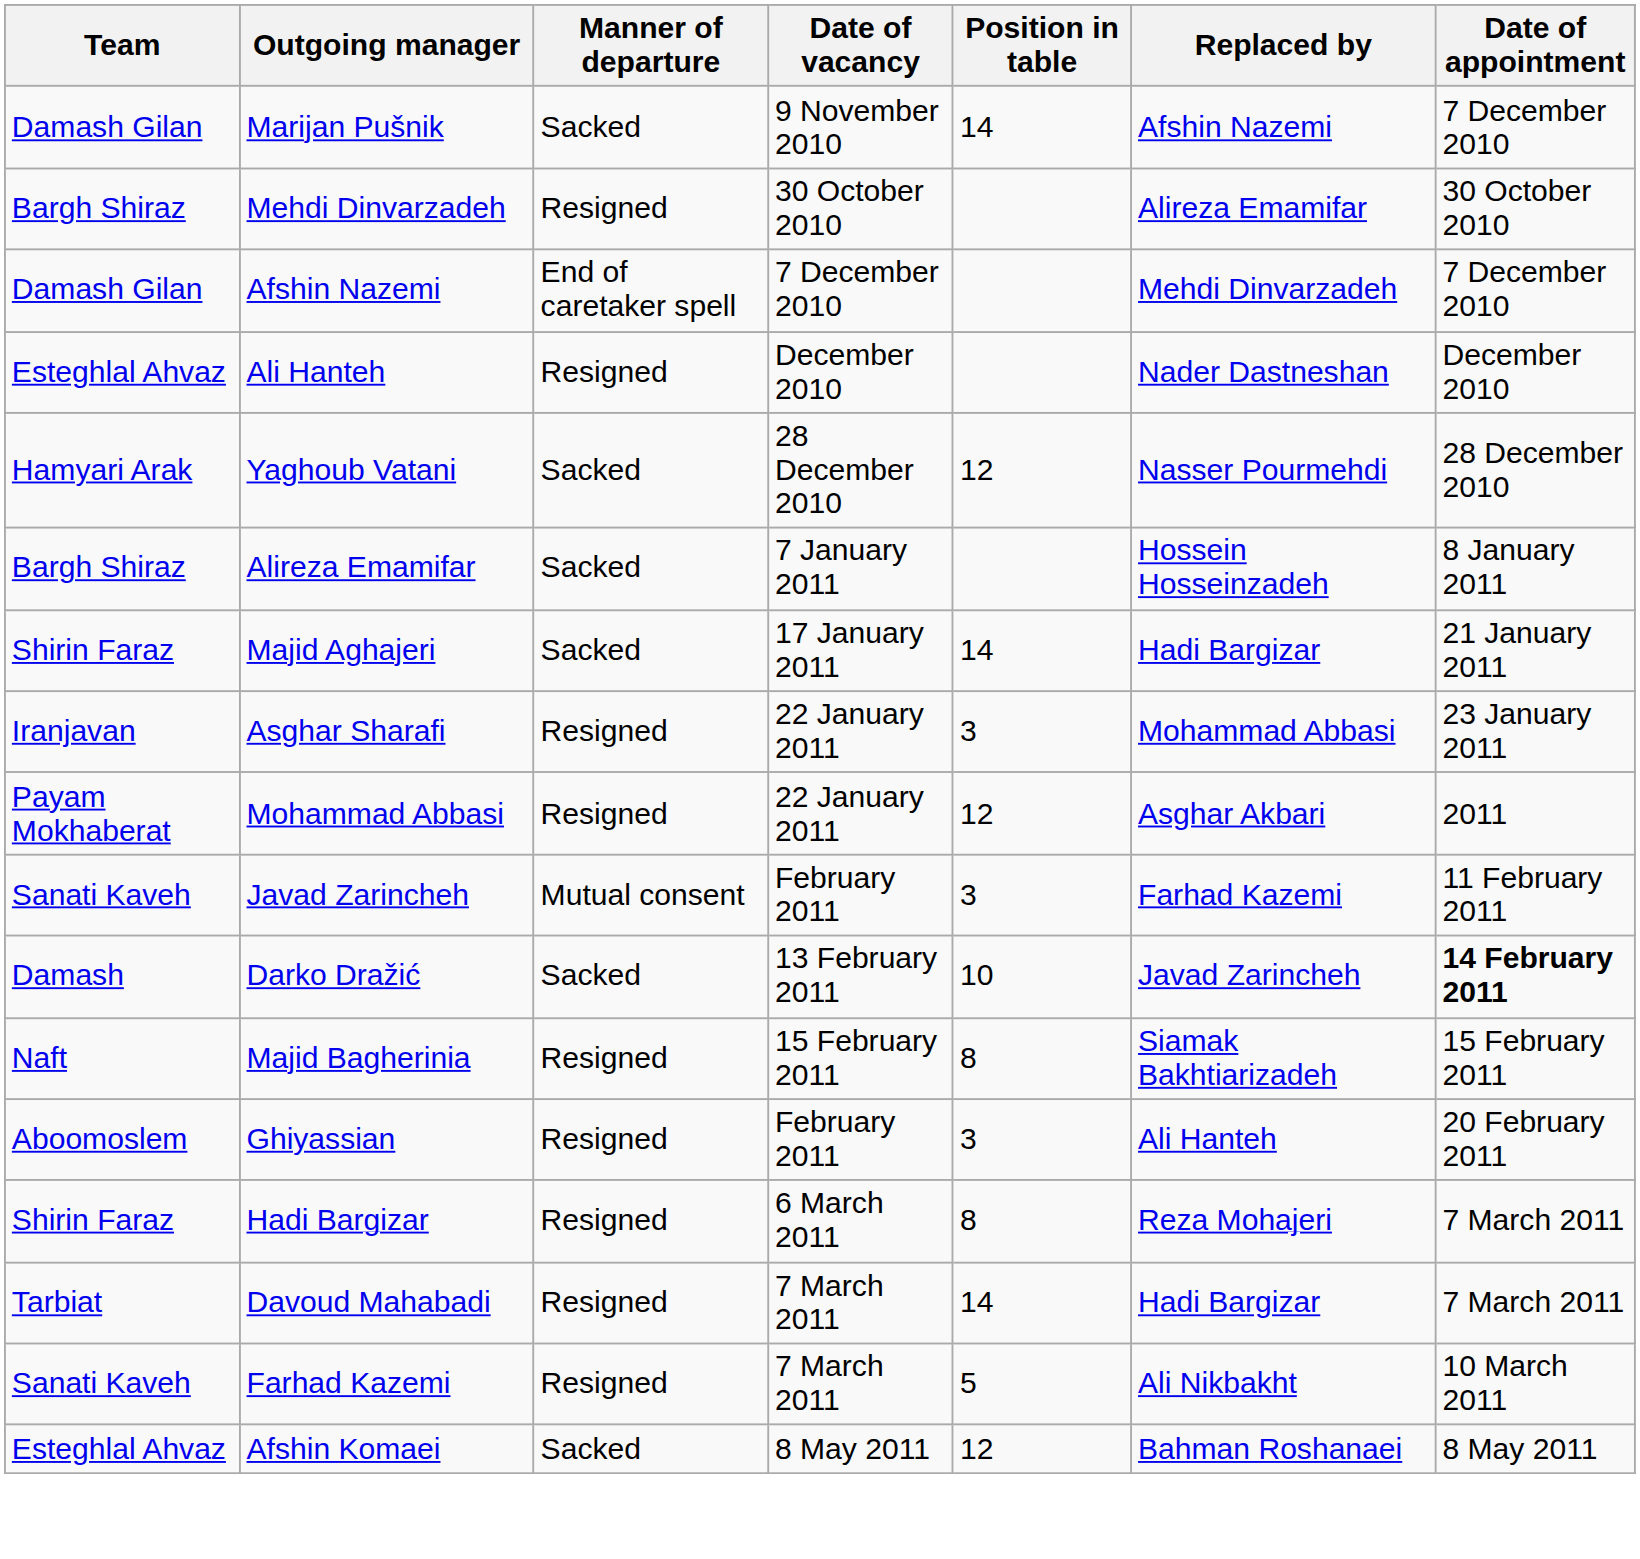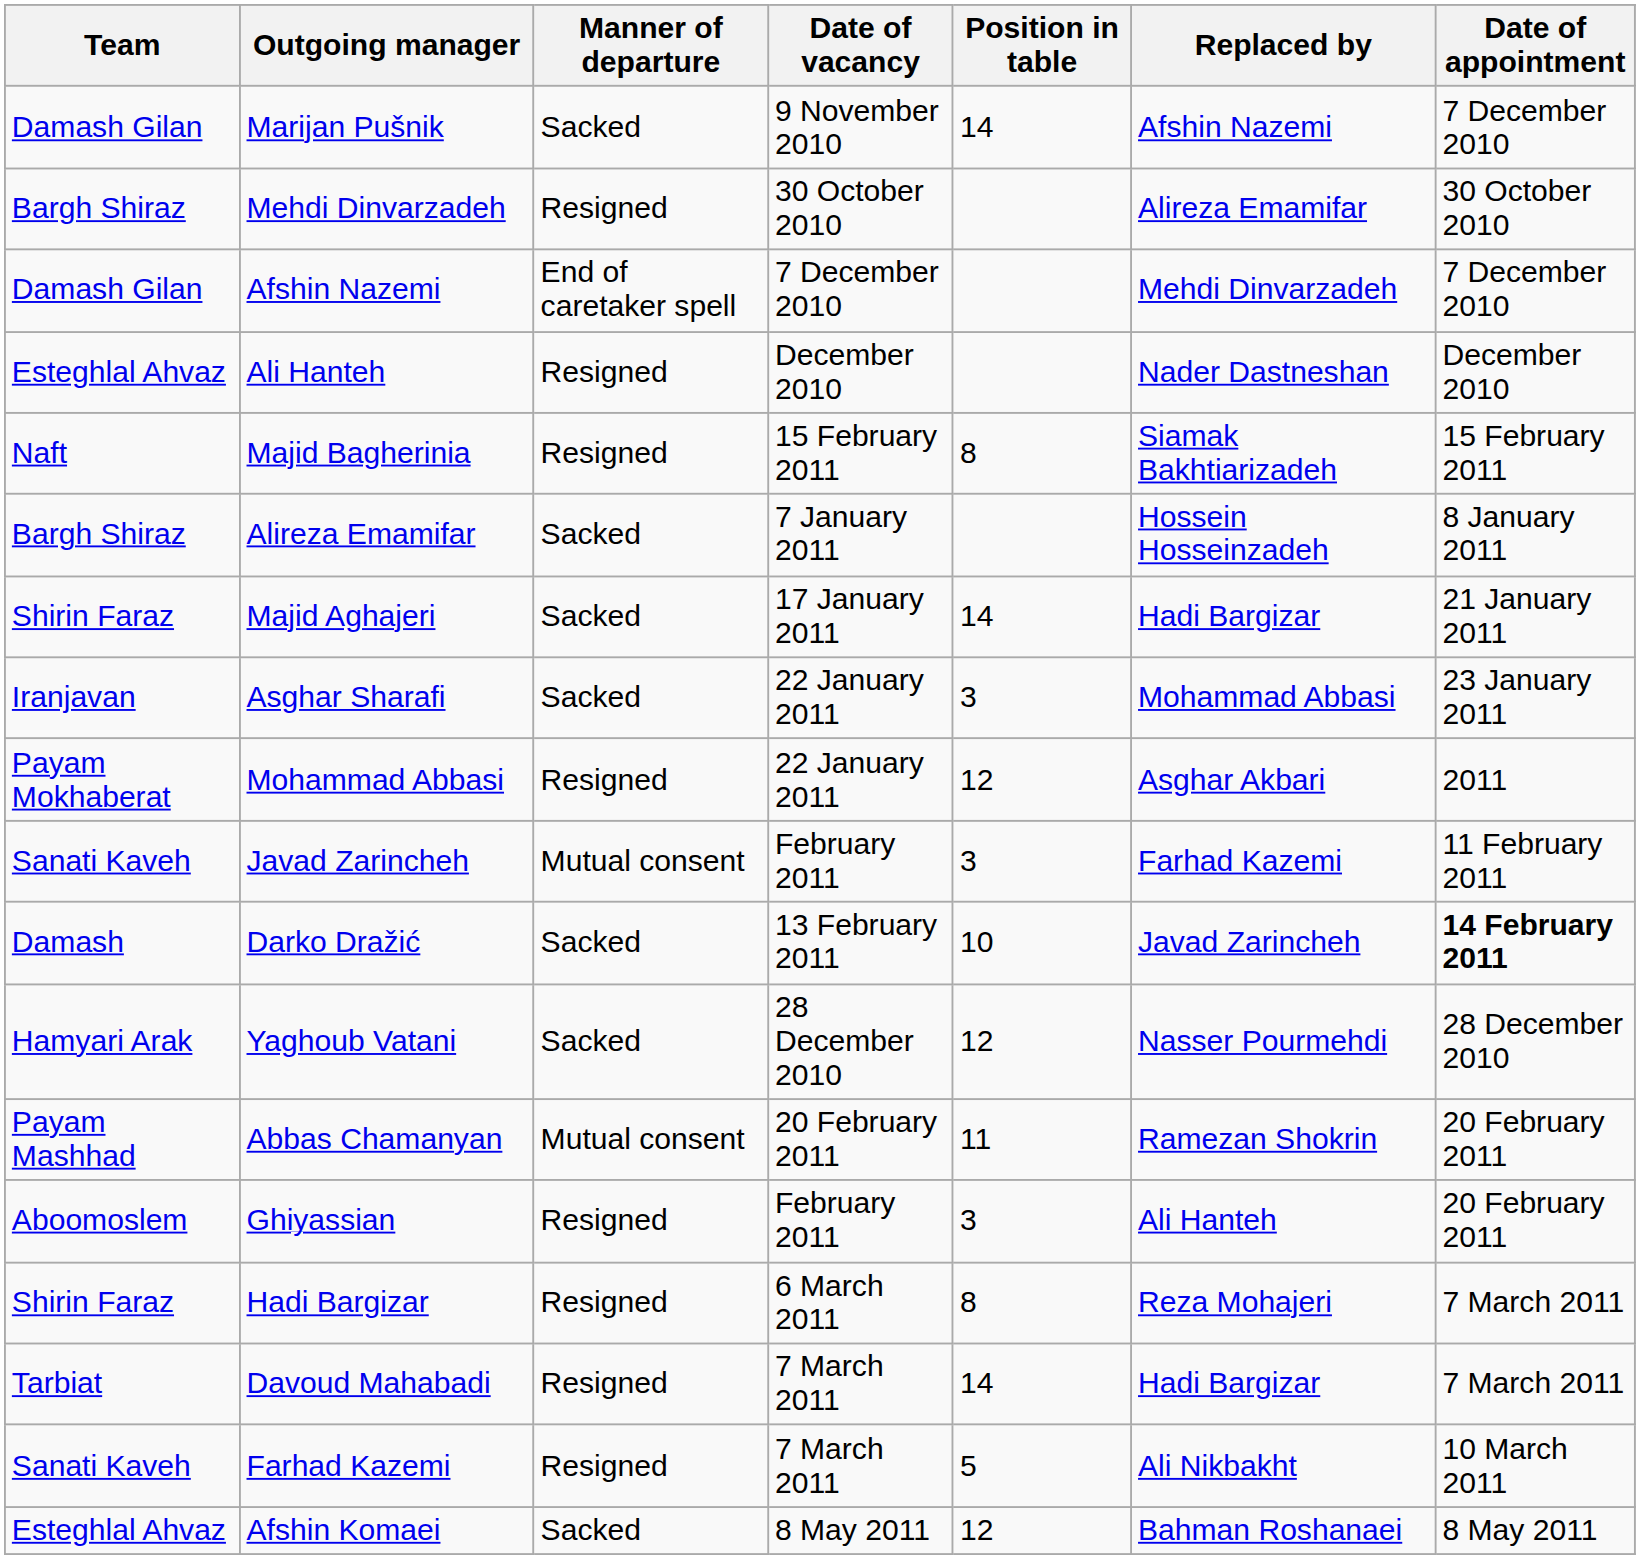 <table class="wikitable">
 <tr>
 <th width=130>Team</th>
 <th width=180>Outgoing manager</th>
 <th width=140>Manner of departure</th>
 <th width=100>Date of vacancy</th>
 <th width=100>Position in table</th>
 <th width=180>Replaced by</th>
 <th width=100>Date of appointment</th>
 </tr>
 <tr>
 <td style="text-align:left;"><a href='#'>Damash Gilan</a></td>
 <td> <a href='#'>Marijan Pušnik</a></td>
 <td>Sacked</td>
 <td>9 November 2010</td>
 <td>14</td>
 <td> <a href='#'>Afshin Nazemi</a></td>
 <td>7 December 2010</td>
 </tr>
 <tr>
 <td style="text-align:left;"><a href='#'>Bargh Shiraz</a></td>
 <td> <a href='#'>Mehdi Dinvarzadeh</a></td>
 <td>Resigned</td>
 <td>30 October 2010</td>
 <td></td>
 <td> <a href='#'>Alireza Emamifar</a></td>
 <td>30 October 2010</td>
 </tr>
 <tr>
 <td style="text-align:left;"><a href='#'>Damash Gilan</a></td>
 <td> <a href='#'>Afshin Nazemi</a></td>
 <td>End of caretaker spell</td>
 <td>7 December 2010</td>
 <td></td>
 <td> <a href='#'>Mehdi Dinvarzadeh</a></td>
 <td>7 December 2010</td>
 </tr>
 <tr>
 <td style="text-align:left;"><a href='#'>Esteghlal Ahvaz</a></td>
 <td> <a href='#'>Ali Hanteh</a></td>
 <td>Resigned</td>
 <td>December 2010</td>
 <td></td>
 <td> <a href='#'>Nader Dastneshan</a></td>
 <td>December 2010</td>
 </tr>
 <tr>
-<td style="text-align:left;"><a href='#'>Hamyari Arak</a></td>
-<td> <a href='#'>Yaghoub Vatani</a></td>
-<td>Sacked</td>
-<td>28 December 2010</td>
-<td>12</td>
-<td> <a href='#'>Nasser Pourmehdi</a></td>
-<td>28 December 2010</td>
+<td style="text-align:left;"><a href='#'>Naft</a></td>
+<td> <a href='#'>Majid Bagherinia</a></td>
+<td>Resigned</td>
+<td>15 February 2011</td>
+<td>8</td>
+<td> <a href='#'>Siamak Bakhtiarizadeh</a></td>
+<td>15 February 2011</td>
 </tr>
 <tr>
 <td style="text-align:left;"><a href='#'>Bargh Shiraz</a></td>
 <td> <a href='#'>Alireza Emamifar</a></td>
 <td>Sacked</td>
 <td>7 January 2011</td>
 <td></td>
 <td> <a href='#'>Hossein Hosseinzadeh</a></td>
 <td>8 January 2011</td>
 </tr>
 <tr>
 <td style="text-align:left;"><a href='#'>Shirin Faraz</a></td>
 <td> <a href='#'>Majid Aghajeri</a></td>
 <td>Sacked</td>
 <td>17 January 2011</td>
 <td>14</td>
 <td> <a href='#'>Hadi Bargizar</a></td>
 <td>21 January 2011</td>
 </tr>
 <tr>
 <td style="text-align:left;"><a href='#'>Iranjavan</a></td>
 <td> <a href='#'>Asghar Sharafi</a></td>
-<td>Resigned</td>
+<td>Sacked</td>
 <td>22 January 2011</td>
 <td>3</td>
 <td> <a href='#'>Mohammad Abbasi</a></td>
 <td>23 January 2011</td>
 </tr>
 <tr>
 <td style="text-align:left;"><a href='#'>Payam Mokhaberat</a></td>
 <td> <a href='#'>Mohammad Abbasi</a></td>
 <td>Resigned</td>
 <td>22 January 2011</td>
 <td>12</td>
 <td> <a href='#'>Asghar Akbari</a></td>
 <td>2011</td>
 </tr>
 <tr>
 <td style="text-align:left;"><a href='#'>Sanati Kaveh</a></td>
 <td> <a href='#'>Javad Zarincheh</a></td>
 <td>Mutual consent</td>
 <td>February 2011</td>
 <td>3</td>
 <td> <a href='#'>Farhad Kazemi</a></td>
 <td>11 February 2011</td>
 </tr>
 <tr>
 <td style="text-align:left;"><a href='#'>Damash</a></td>
 <td> <a href='#'>Darko Dražić</a></td>
 <td>Sacked</td>
 <td>13 February 2011</td>
 <td>10</td>
 <td> <a href='#'>Javad Zarincheh</a></td>
 <td><strong>14 February 2011</strong></td>
 </tr>
 <tr>
-<td style="text-align:left;"><a href='#'>Naft</a></td>
-<td> <a href='#'>Majid Bagherinia</a></td>
-<td>Resigned</td>
-<td>15 February 2011</td>
-<td>8</td>
-<td> <a href='#'>Siamak Bakhtiarizadeh</a></td>
-<td>15 February 2011</td>
+<td style="text-align:left;"><a href='#'>Hamyari Arak</a></td>
+<td> <a href='#'>Yaghoub Vatani</a></td>
+<td>Sacked</td>
+<td>28 December 2010</td>
+<td>12</td>
+<td> <a href='#'>Nasser Pourmehdi</a></td>
+<td>28 December 2010</td>
+</tr>
+<tr>
+<td style="text-align:left;"><a href='#'>Payam Mashhad</a></td>
+<td> <a href='#'>Abbas Chamanyan</a></td>
+<td>Mutual consent</td>
+<td>20 February 2011</td>
+<td>11</td>
+<td> <a href='#'>Ramezan Shokrin</a></td>
+<td>20 February 2011</td>
 </tr>
 <tr>
 <td style="text-align:left;"><a href='#'>Aboomoslem</a></td>
 <td> <a href='#'>Ghiyassian</a></td>
 <td>Resigned</td>
 <td>February 2011</td>
 <td>3</td>
 <td> <a href='#'>Ali Hanteh</a></td>
 <td>20 February 2011</td>
 </tr>
 <tr>
 <td style="text-align:left;"><a href='#'>Shirin Faraz</a></td>
 <td> <a href='#'>Hadi Bargizar</a></td>
 <td>Resigned</td>
 <td>6 March 2011</td>
 <td>8</td>
 <td> <a href='#'>Reza Mohajeri</a></td>
 <td>7 March 2011</td>
 </tr>
 <tr>
 <td style="text-align:left;"><a href='#'>Tarbiat</a></td>
 <td> <a href='#'>Davoud Mahabadi</a></td>
 <td>Resigned</td>
 <td>7 March 2011</td>
 <td>14</td>
 <td> <a href='#'>Hadi Bargizar</a></td>
 <td>7 March 2011</td>
 </tr>
 <tr>
 <td style="text-align:left;"><a href='#'>Sanati Kaveh</a></td>
 <td> <a href='#'>Farhad Kazemi</a></td>
 <td>Resigned</td>
 <td>7 March 2011</td>
 <td>5</td>
 <td> <a href='#'>Ali Nikbakht</a></td>
 <td>10 March 2011</td>
 </tr>
 <tr>
 <td style="text-align:left;"><a href='#'>Esteghlal Ahvaz</a></td>
 <td> <a href='#'>Afshin Komaei</a></td>
 <td>Sacked</td>
 <td>8 May 2011</td>
 <td>12</td>
 <td> <a href='#'>Bahman Roshanaei</a></td>
 <td>8 May 2011</td>
 </tr>
 </table>
